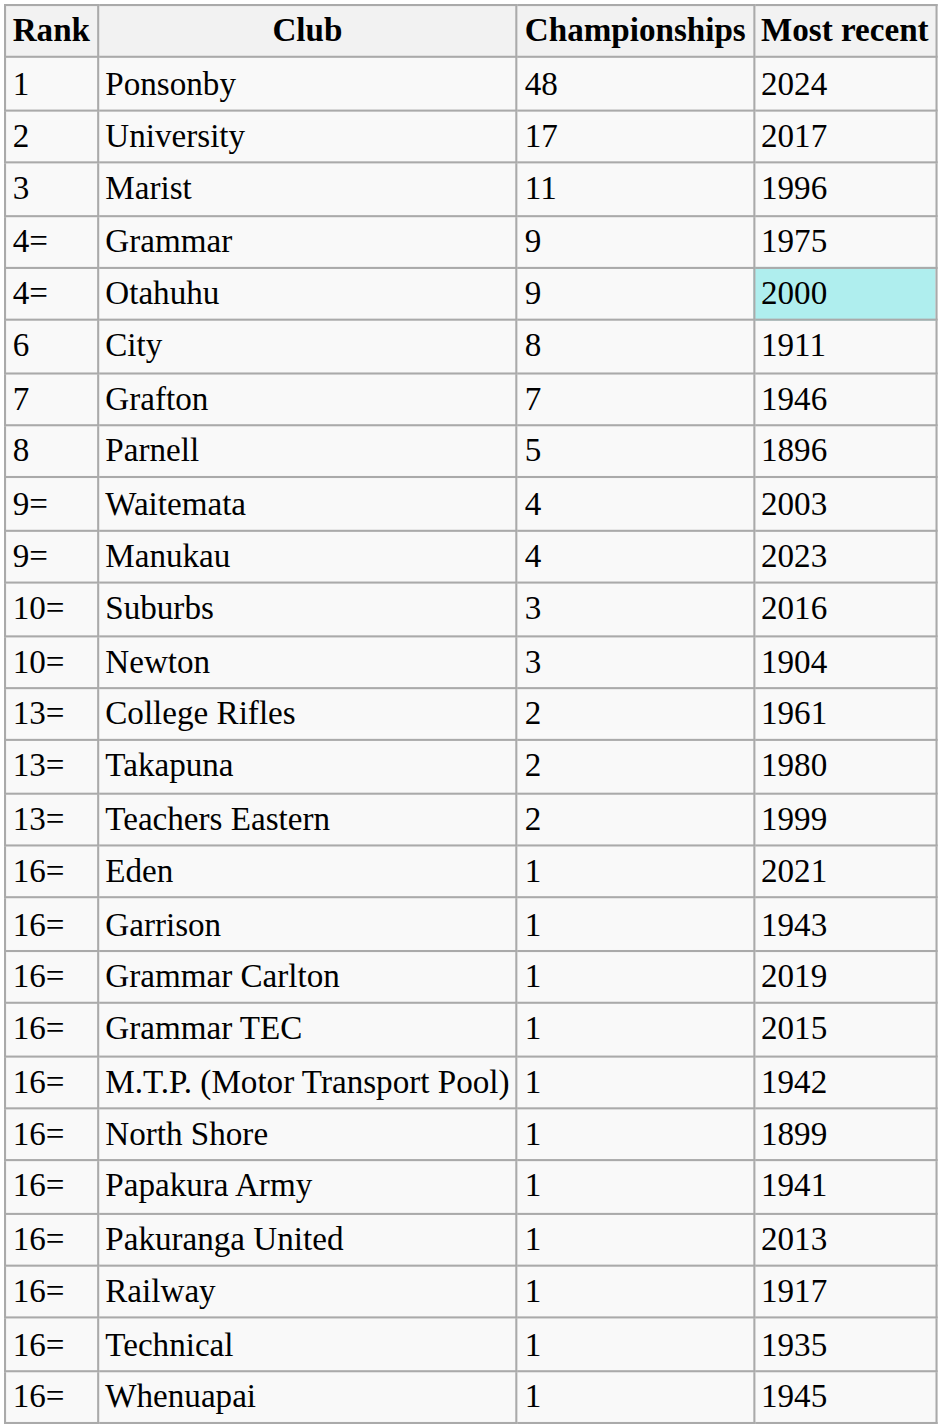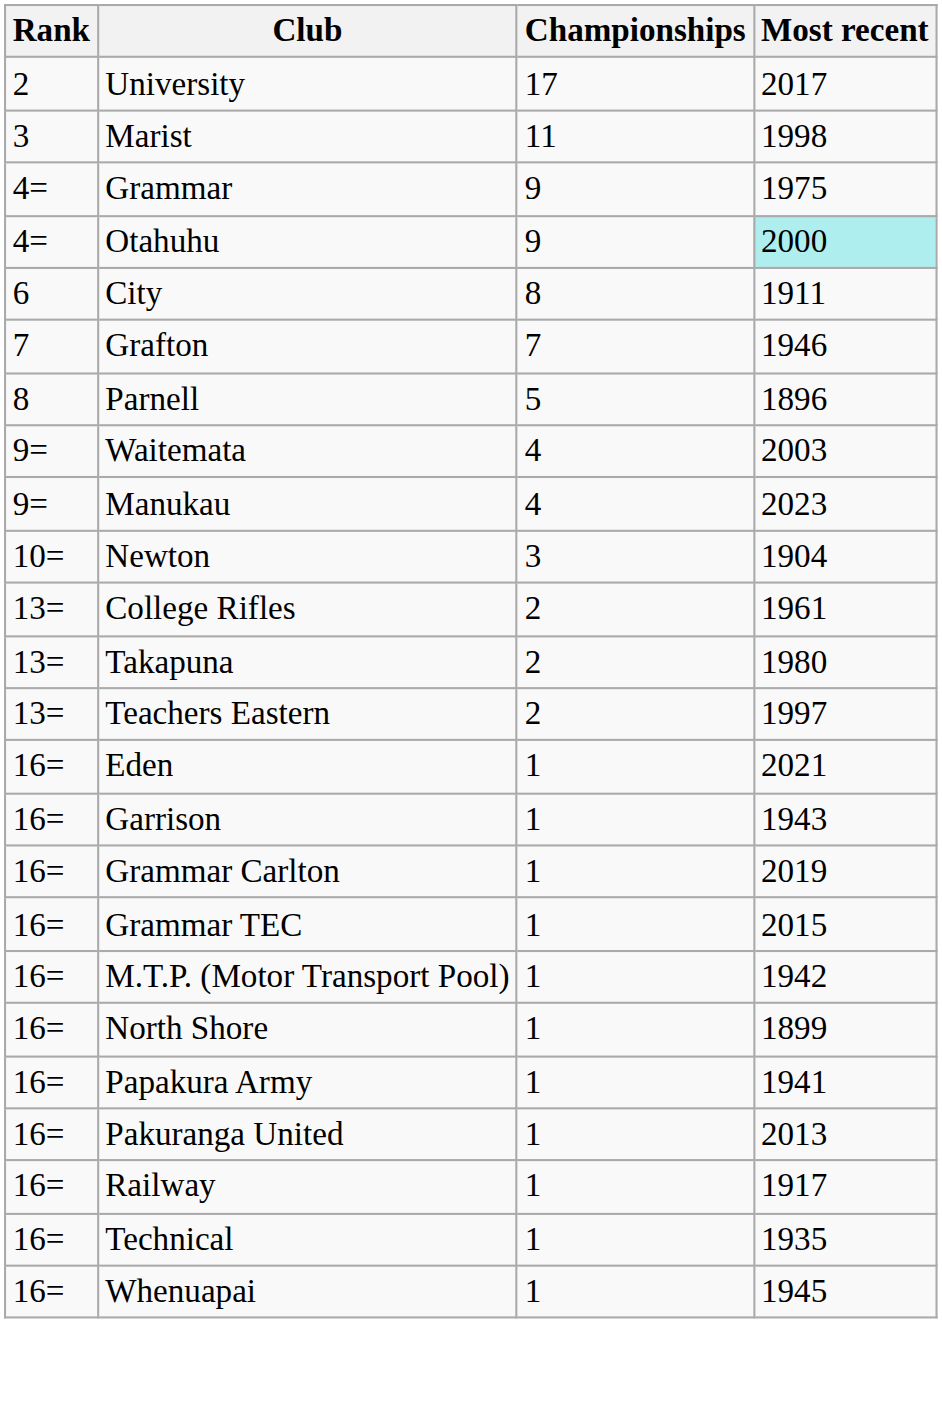 <table class="wikitable sortable">
 <tr>
 <th scope="col">Rank</th>
 <th scope="col">Club</th>
 <th scope="col">Championships</th>
 <th scope="col">Most recent</th>
-</tr>
-<tr>
-<td>1</td>
-<td>Ponsonby</td>
-<td>48</td>
-<td>2024</td>
 </tr>
 <tr>
 <td>2</td>
 <td>University</td>
 <td>17</td>
 <td>2017</td>
 </tr>
 <tr>
 <td>3</td>
 <td>Marist</td>
 <td>11</td>
-<td>1996</td>
+<td>1998</td>
 </tr>
 <tr>
 <td>4=</td>
 <td>Grammar</td>
 <td>9</td>
 <td>1975</td>
 </tr>
 <tr>
 <td>4=</td>
 <td>Otahuhu</td>
 <td>9</td>
 <td style="background: paleturquoise;">2000</td>
 </tr>
 <tr>
 <td>6</td>
 <td>City</td>
 <td>8</td>
 <td>1911</td>
 </tr>
 <tr>
 <td>7</td>
 <td>Grafton</td>
 <td>7</td>
 <td>1946</td>
 </tr>
 <tr>
 <td>8</td>
 <td>Parnell</td>
 <td>5</td>
 <td>1896</td>
 </tr>
 <tr>
 <td>9=</td>
 <td>Waitemata</td>
 <td>4</td>
 <td>2003</td>
 </tr>
 <tr>
 <td>9=</td>
 <td>Manukau</td>
 <td>4</td>
 <td>2023</td>
 </tr>
 <tr>
 <td>10=</td>
-<td>Suburbs</td>
-<td>3</td>
-<td>2016</td>
-</tr>
-<tr>
-<td>10=</td>
 <td>Newton</td>
 <td>3</td>
 <td>1904</td>
 </tr>
 <tr>
 <td>13=</td>
 <td>College Rifles</td>
 <td>2</td>
 <td>1961</td>
 </tr>
 <tr>
 <td>13=</td>
 <td>Takapuna</td>
 <td>2</td>
 <td>1980</td>
 </tr>
 <tr>
 <td>13=</td>
 <td>Teachers Eastern</td>
 <td>2</td>
-<td>1999</td>
+<td>1997</td>
 </tr>
 <tr>
 <td>16=</td>
 <td>Eden</td>
 <td>1</td>
 <td>2021</td>
 </tr>
 <tr>
 <td>16=</td>
 <td>Garrison</td>
 <td>1</td>
 <td>1943</td>
 </tr>
 <tr>
 <td>16=</td>
 <td>Grammar Carlton</td>
 <td>1</td>
 <td>2019</td>
 </tr>
 <tr>
 <td>16=</td>
 <td>Grammar TEC</td>
 <td>1</td>
 <td>2015</td>
 </tr>
 <tr>
 <td>16=</td>
 <td>M.T.P. (Motor Transport Pool)</td>
 <td>1</td>
 <td>1942</td>
 </tr>
 <tr>
 <td>16=</td>
 <td>North Shore</td>
 <td>1</td>
 <td>1899</td>
 </tr>
 <tr>
 <td>16=</td>
 <td>Papakura Army</td>
 <td>1</td>
 <td>1941</td>
 </tr>
 <tr>
 <td>16=</td>
 <td>Pakuranga United</td>
 <td>1</td>
 <td>2013</td>
 </tr>
 <tr>
 <td>16=</td>
 <td>Railway</td>
 <td>1</td>
 <td>1917</td>
 </tr>
 <tr>
 <td>16=</td>
 <td>Technical</td>
 <td>1</td>
 <td>1935</td>
 </tr>
 <tr>
 <td>16=</td>
 <td>Whenuapai</td>
 <td>1</td>
 <td>1945</td>
 </tr>
 </table>
